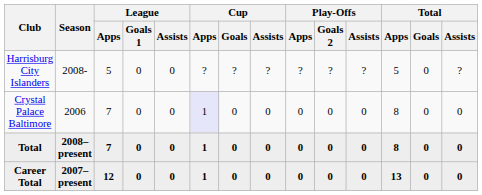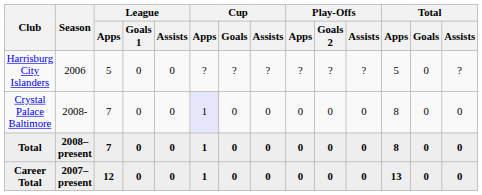 <table class="wikitable" style="text-align: center;">
 <tr>
 <th rowspan="2">Club</th>
 <th rowspan="2">Season</th>
 <th colspan="3">League</th>
 <th colspan="3">Cup</th>
 <th colspan="3">Play-Offs</th>
 <th colspan="3">Total</th>
 </tr>
 <tr>
 <th>Apps</th>
 <th>Goals 1</th>
 <th>Assists</th>
 <th>Apps</th>
 <th>Goals</th>
 <th>Assists</th>
 <th>Apps</th>
 <th>Goals 2</th>
 <th>Assists</th>
 <th>Apps</th>
 <th>Goals</th>
 <th>Assists</th>
 </tr>
 <tr>
 <td rowspan="1" valign="top"><a href='#'>Harrisburg City Islanders</a></td>
-<td>2008-</td>
+<td>2006</td>
 <td>5</td>
 <td>0</td>
 <td>0</td>
 <td>?</td>
 <td>?</td>
 <td>?</td>
 <td>?</td>
 <td>?</td>
 <td>?</td>
 <td>5</td>
 <td>0</td>
 <td>?</td>
 </tr>
 <tr>
 <td><a href='#'>Crystal Palace Baltimore</a></td>
-<td>2006</td>
+<td>2008-</td>
 <td>7</td>
 <td>0</td>
 <td>0</td>
 <td style="background: lavender;">1</td>
 <td>0</td>
 <td>0</td>
 <td>0</td>
 <td>0</td>
 <td>0</td>
 <td>8</td>
 <td>0</td>
 <td>0</td>
 </tr>
 <tr style="font-weight:bold; background-color:#eeeeee;">
 <td><strong>Total</strong></td>
 <td>2008–present</td>
 <td>7</td>
 <td>0</td>
 <td>0</td>
 <td>1</td>
 <td>0</td>
 <td>0</td>
 <td>0</td>
 <td>0</td>
 <td>0</td>
 <td>8</td>
 <td>0</td>
 <td>0</td>
 </tr>
 <tr style="font-weight:bold; background-color:#eeeeee;">
 <td><strong>Career Total</strong></td>
 <td>2007–present</td>
 <td>12</td>
 <td>0</td>
 <td>0</td>
 <td>1</td>
 <td>0</td>
 <td>0</td>
 <td>0</td>
 <td>0</td>
 <td>0</td>
 <td>13</td>
 <td>0</td>
 <td>0</td>
 </tr>
 </table>
